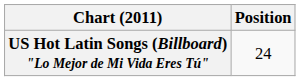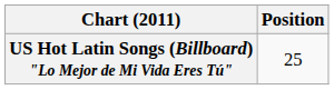 <table class="wikitable plainrowheaders" style="text-align:center">
 <tr>
 <th scope="col">Chart (2011)</th>
 <th scope="col">Position</th>
 </tr>
 <tr>
 <th scope="row">US Hot Latin Songs (<em>Billboard</em>)<br><small><em>"Lo Mejor de Mi Vida Eres Tú"</em></small></th>
-<td>24</td>
+<td>25</td>
 </tr>
 </table>
